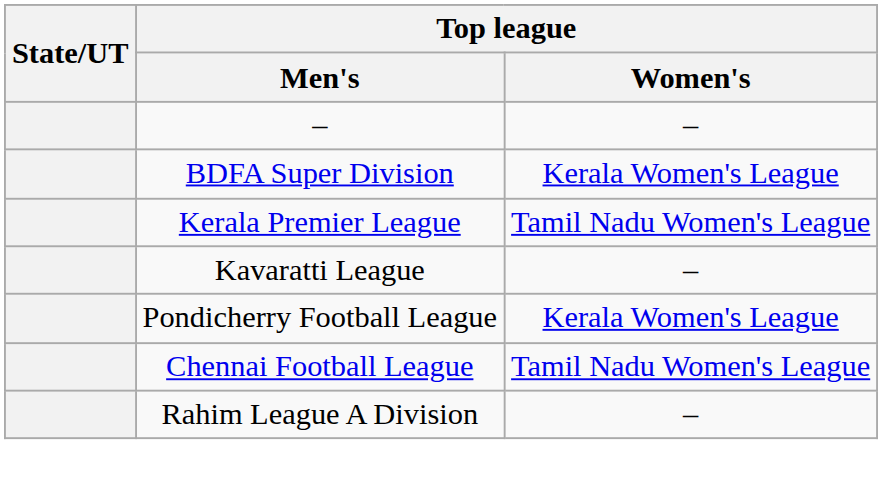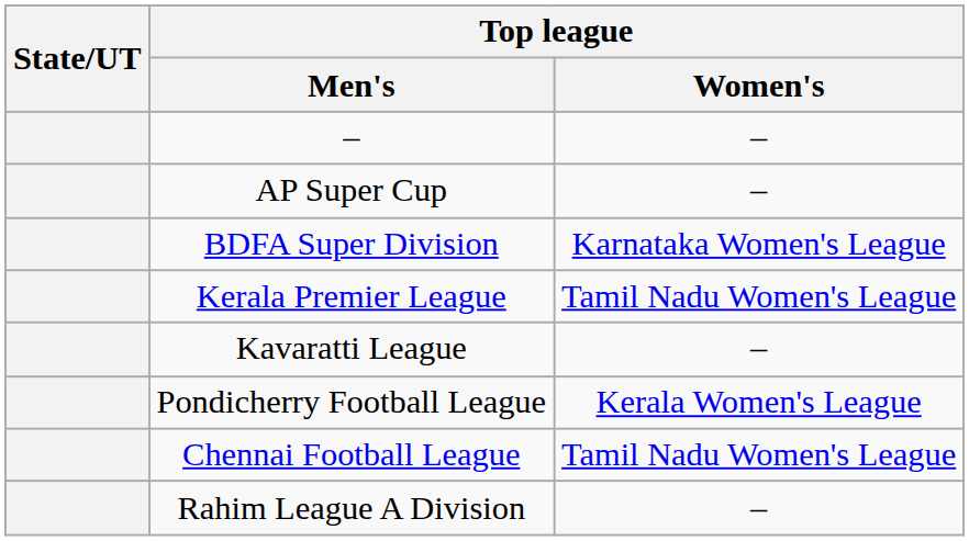 <table class="wikitable" style="text-align:center">
 <tr>
 <th rowspan="2">State/UT</th>
 <th colspan=2>Top league</th>
 </tr>
 <tr>
 <th>Men's</th>
 <th>Women's</th>
 </tr>
 <tr>
 <th></th>
 <td>–</td>
 <td>–</td>
 </tr>
 <tr>
 <th></th>
+<td>AP Super Cup</td>
+<td>–</td>
+</tr>
+<tr>
+<th></th>
 <td><a href='#'>BDFA Super Division</a></td>
-<td><a href='#'>Kerala Women's League</a></td>
+<td><a href='#'>Karnataka Women's League</a></td>
 </tr>
 <tr>
 <th></th>
 <td><a href='#'>Kerala Premier League</a></td>
 <td><a href='#'>Tamil Nadu Women's League</a></td>
 </tr>
 <tr>
 <th></th>
 <td>Kavaratti League</td>
 <td>–</td>
 </tr>
 <tr>
 <th></th>
 <td>Pondicherry Football League</td>
 <td><a href='#'>Kerala Women's League</a></td>
 </tr>
 <tr>
 <th></th>
 <td><a href='#'>Chennai Football League</a></td>
 <td><a href='#'>Tamil Nadu Women's League</a></td>
 </tr>
 <tr>
 <th></th>
 <td>Rahim League A Division</td>
 <td>–</td>
 </tr>
 </table>
